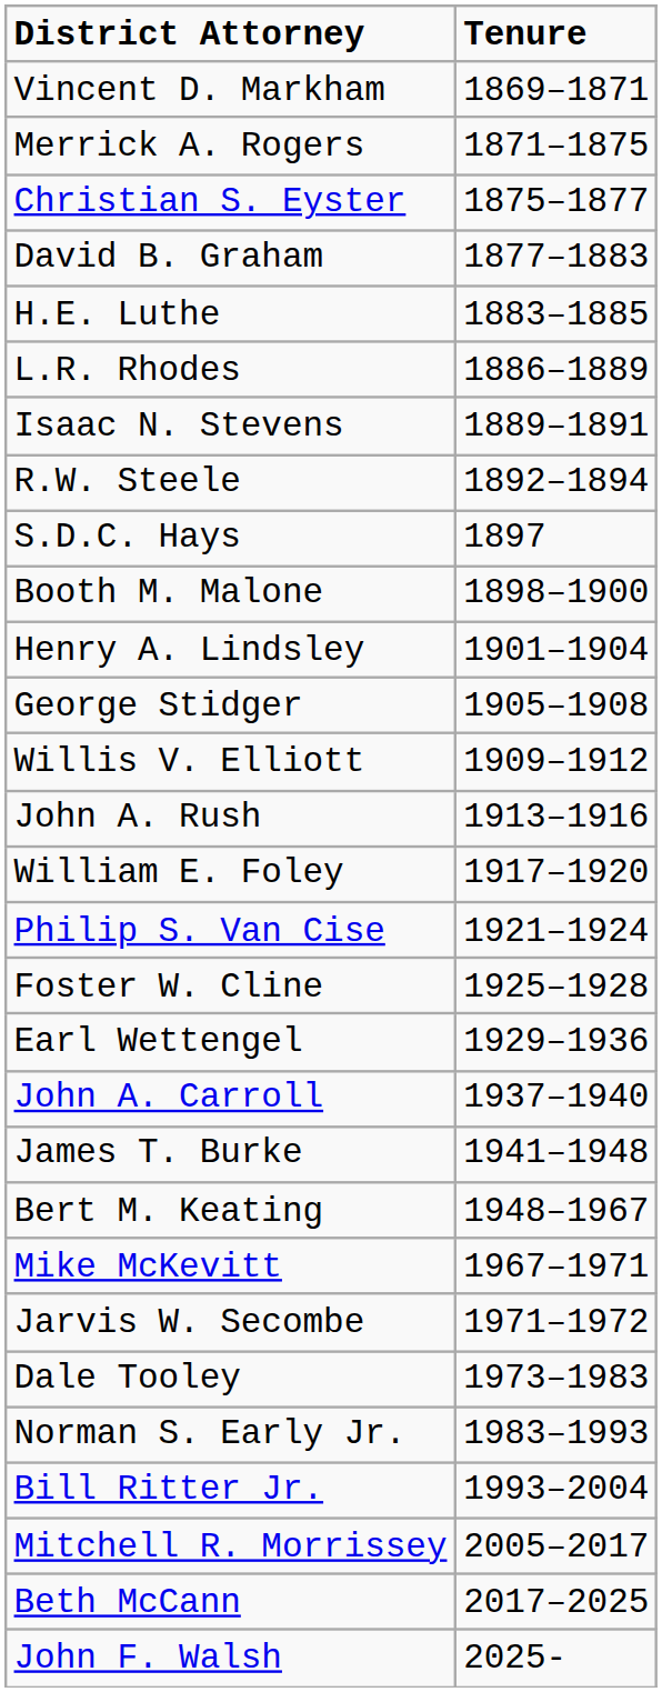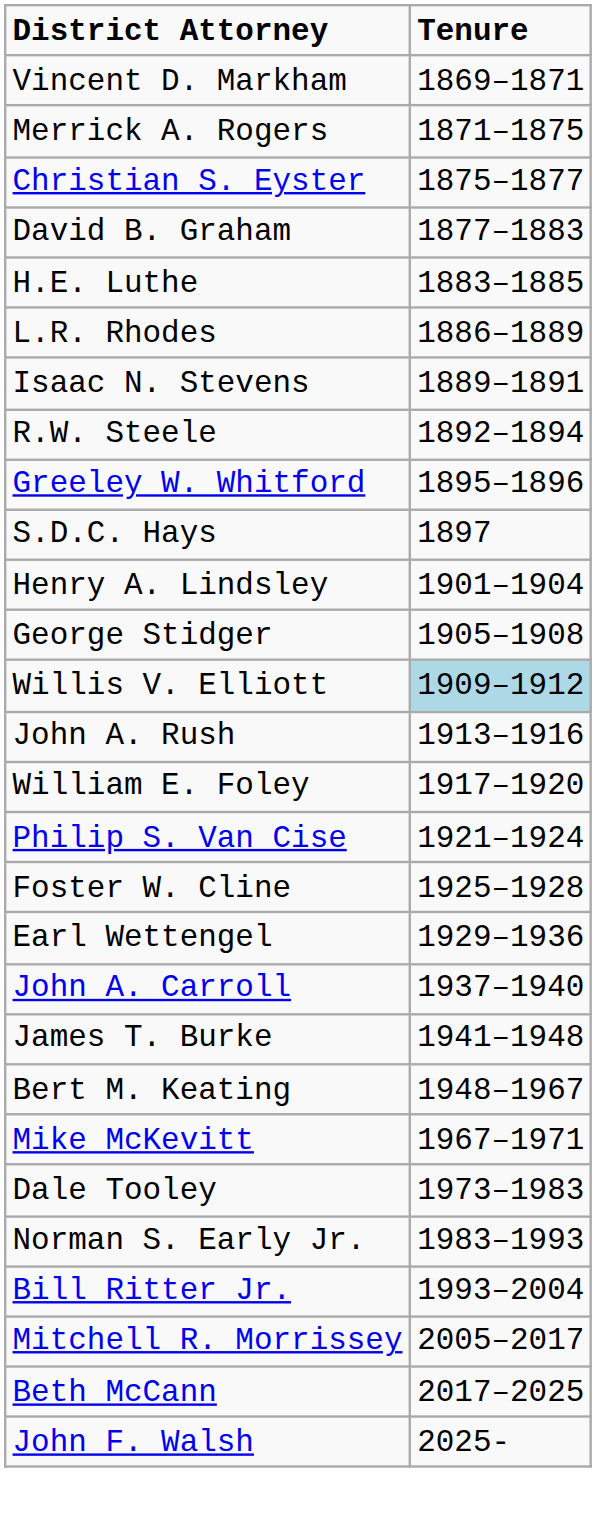 <table class="wikitable">
 <tr>
 <td><strong>District Attorney</strong></td>
 <td><strong>Tenure</strong></td>
 </tr>
 <tr>
 <td>Vincent D. Markham</td>
 <td>1869–1871</td>
 </tr>
 <tr>
 <td>Merrick A. Rogers</td>
 <td>1871–1875</td>
 </tr>
 <tr>
 <td><a href='#'>Christian S. Eyster</a></td>
 <td>1875–1877</td>
 </tr>
 <tr>
 <td>David B. Graham</td>
 <td>1877–1883</td>
 </tr>
 <tr>
 <td>H.E. Luthe</td>
 <td>1883–1885</td>
 </tr>
 <tr>
 <td>L.R. Rhodes</td>
 <td>1886–1889</td>
 </tr>
 <tr>
 <td>Isaac N. Stevens</td>
 <td>1889–1891</td>
 </tr>
 <tr>
 <td>R.W. Steele</td>
 <td>1892–1894</td>
 </tr>
 <tr>
+<td><a href='#'>Greeley W. Whitford</a></td>
+<td>1895–1896</td>
+</tr>
+<tr>
 <td>S.D.C. Hays</td>
 <td>1897</td>
-</tr>
-<tr>
-<td>Booth M. Malone</td>
-<td>1898–1900</td>
 </tr>
 <tr>
 <td>Henry A. Lindsley</td>
 <td>1901–1904</td>
 </tr>
 <tr>
 <td>George Stidger</td>
 <td>1905–1908</td>
 </tr>
 <tr>
 <td>Willis V. Elliott</td>
-<td>1909–1912</td>
+<td style="background: lightblue;">1909–1912</td>
 </tr>
 <tr>
 <td>John A. Rush</td>
 <td>1913–1916</td>
 </tr>
 <tr>
 <td>William E. Foley</td>
 <td>1917–1920</td>
 </tr>
 <tr>
 <td><a href='#'>Philip S. Van Cise</a></td>
 <td>1921–1924</td>
 </tr>
 <tr>
 <td>Foster W. Cline</td>
 <td>1925–1928</td>
 </tr>
 <tr>
 <td>Earl Wettengel</td>
 <td>1929–1936</td>
 </tr>
 <tr>
 <td><a href='#'>John A. Carroll</a></td>
 <td>1937–1940</td>
 </tr>
 <tr>
 <td>James T. Burke</td>
 <td>1941–1948</td>
 </tr>
 <tr>
 <td>Bert M. Keating</td>
 <td>1948–1967</td>
 </tr>
 <tr>
 <td><a href='#'>Mike McKevitt</a></td>
 <td>1967–1971</td>
 </tr>
 <tr>
-<td>Jarvis W. Secombe</td>
-<td>1971–1972</td>
-</tr>
-<tr>
 <td>Dale Tooley</td>
 <td>1973–1983</td>
 </tr>
 <tr>
 <td>Norman S. Early Jr.</td>
 <td>1983–1993</td>
 </tr>
 <tr>
 <td><a href='#'>Bill Ritter Jr.</a></td>
 <td>1993–2004</td>
 </tr>
 <tr>
 <td><a href='#'>Mitchell R. Morrissey</a></td>
 <td>2005–2017</td>
 </tr>
 <tr>
 <td><a href='#'>Beth McCann</a></td>
 <td>2017–2025</td>
 </tr>
 <tr>
 <td><a href='#'>John F. Walsh</a></td>
 <td>2025-</td>
 </tr>
 </table>
